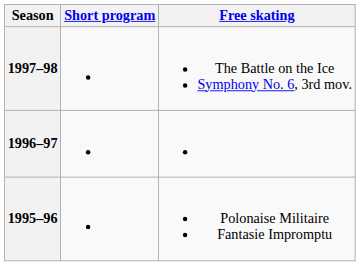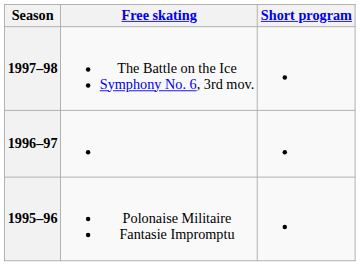 <table class=wikitable style=text-align:center>
 <tr>
 <th>Season</th>
+<th><a href='#'>Free skating</a></th>
 <th><a href='#'>Short program</a></th>
-<th><a href='#'>Free skating</a></th>
 </tr>
 <tr>
 <th>1997–98 <br></th>
+<td><br><ul><li>The Battle on the Ice <br></li><li><a href='#'>Symphony No. 6</a>, 3rd mov. <br></li></ul></td>
 <td><br><ul><li></li></ul></td>
-<td><br><ul><li>The Battle on the Ice <br></li><li><a href='#'>Symphony No. 6</a>, 3rd mov. <br></li></ul></td>
 </tr>
 <tr>
 <th>1996–97</th>
 <td><br><ul><li></li></ul></td>
 <td><br><ul><li></li></ul></td>
 </tr>
 <tr>
 <th>1995–96</th>
+<td><br><ul><li>Polonaise Militaire</li><li>Fantasie Impromptu <br></li></ul></td>
 <td><br><ul><li></li></ul></td>
-<td><br><ul><li>Polonaise Militaire</li><li>Fantasie Impromptu <br></li></ul></td>
 </tr>
 </table>
